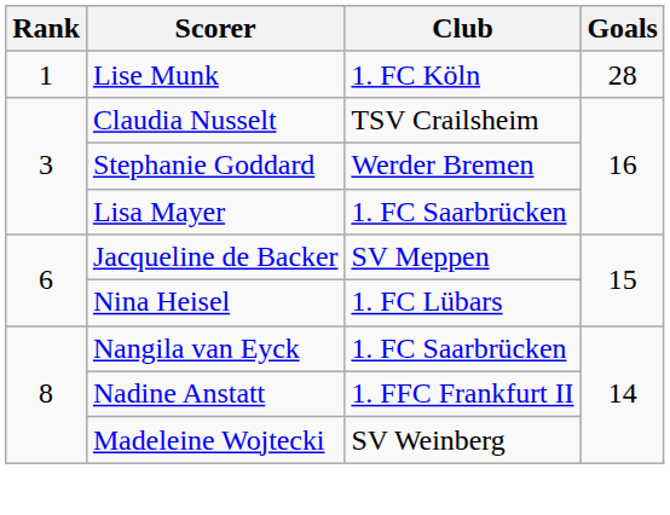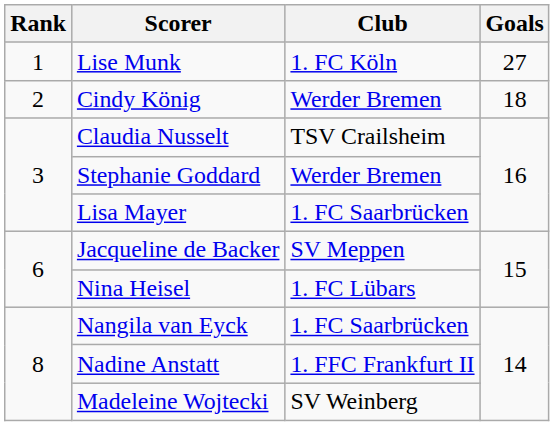 <table class="wikitable" style="text-align:center">
 <tr>
 <th>Rank</th>
 <th>Scorer</th>
 <th>Club</th>
 <th>Goals</th>
 </tr>
 <tr>
 <td>1</td>
 <td align="left"> <a href='#'>Lise Munk</a></td>
 <td align="left"><a href='#'>1. FC Köln</a></td>
-<td>28</td>
+<td>27</td>
+</tr>
+<tr>
+<td>2</td>
+<td align="left"> <a href='#'>Cindy König</a></td>
+<td align="left"><a href='#'>Werder Bremen</a></td>
+<td>18</td>
 </tr>
 <tr>
 <td rowspan=3>3</td>
 <td align="left"> <a href='#'>Claudia Nusselt</a></td>
 <td align="left">TSV Crailsheim</td>
 <td rowspan=3>16</td>
 </tr>
 <tr>
 <td align="left"> <a href='#'>Stephanie Goddard</a></td>
 <td align="left"><a href='#'>Werder Bremen</a></td>
 </tr>
 <tr>
 <td align="left"> <a href='#'>Lisa Mayer</a></td>
 <td align="left"><a href='#'>1. FC Saarbrücken</a></td>
 </tr>
 <tr>
 <td rowspan=2>6</td>
 <td align="left"> <a href='#'>Jacqueline de Backer</a></td>
 <td align="left"><a href='#'>SV Meppen</a></td>
 <td rowspan=2>15</td>
 </tr>
 <tr>
 <td align="left"> <a href='#'>Nina Heisel</a></td>
 <td align="left"><a href='#'>1. FC Lübars</a></td>
 </tr>
 <tr>
 <td rowspan=3>8</td>
 <td align="left"> <a href='#'>Nangila van Eyck</a></td>
 <td align="left"><a href='#'>1. FC Saarbrücken</a></td>
 <td rowspan=3>14</td>
 </tr>
 <tr>
 <td align="left"> <a href='#'>Nadine Anstatt</a></td>
 <td align="left"><a href='#'>1. FFC Frankfurt II</a></td>
 </tr>
 <tr>
 <td align="left"> <a href='#'>Madeleine Wojtecki</a></td>
 <td align="left">SV Weinberg</td>
 </tr>
 </table>
